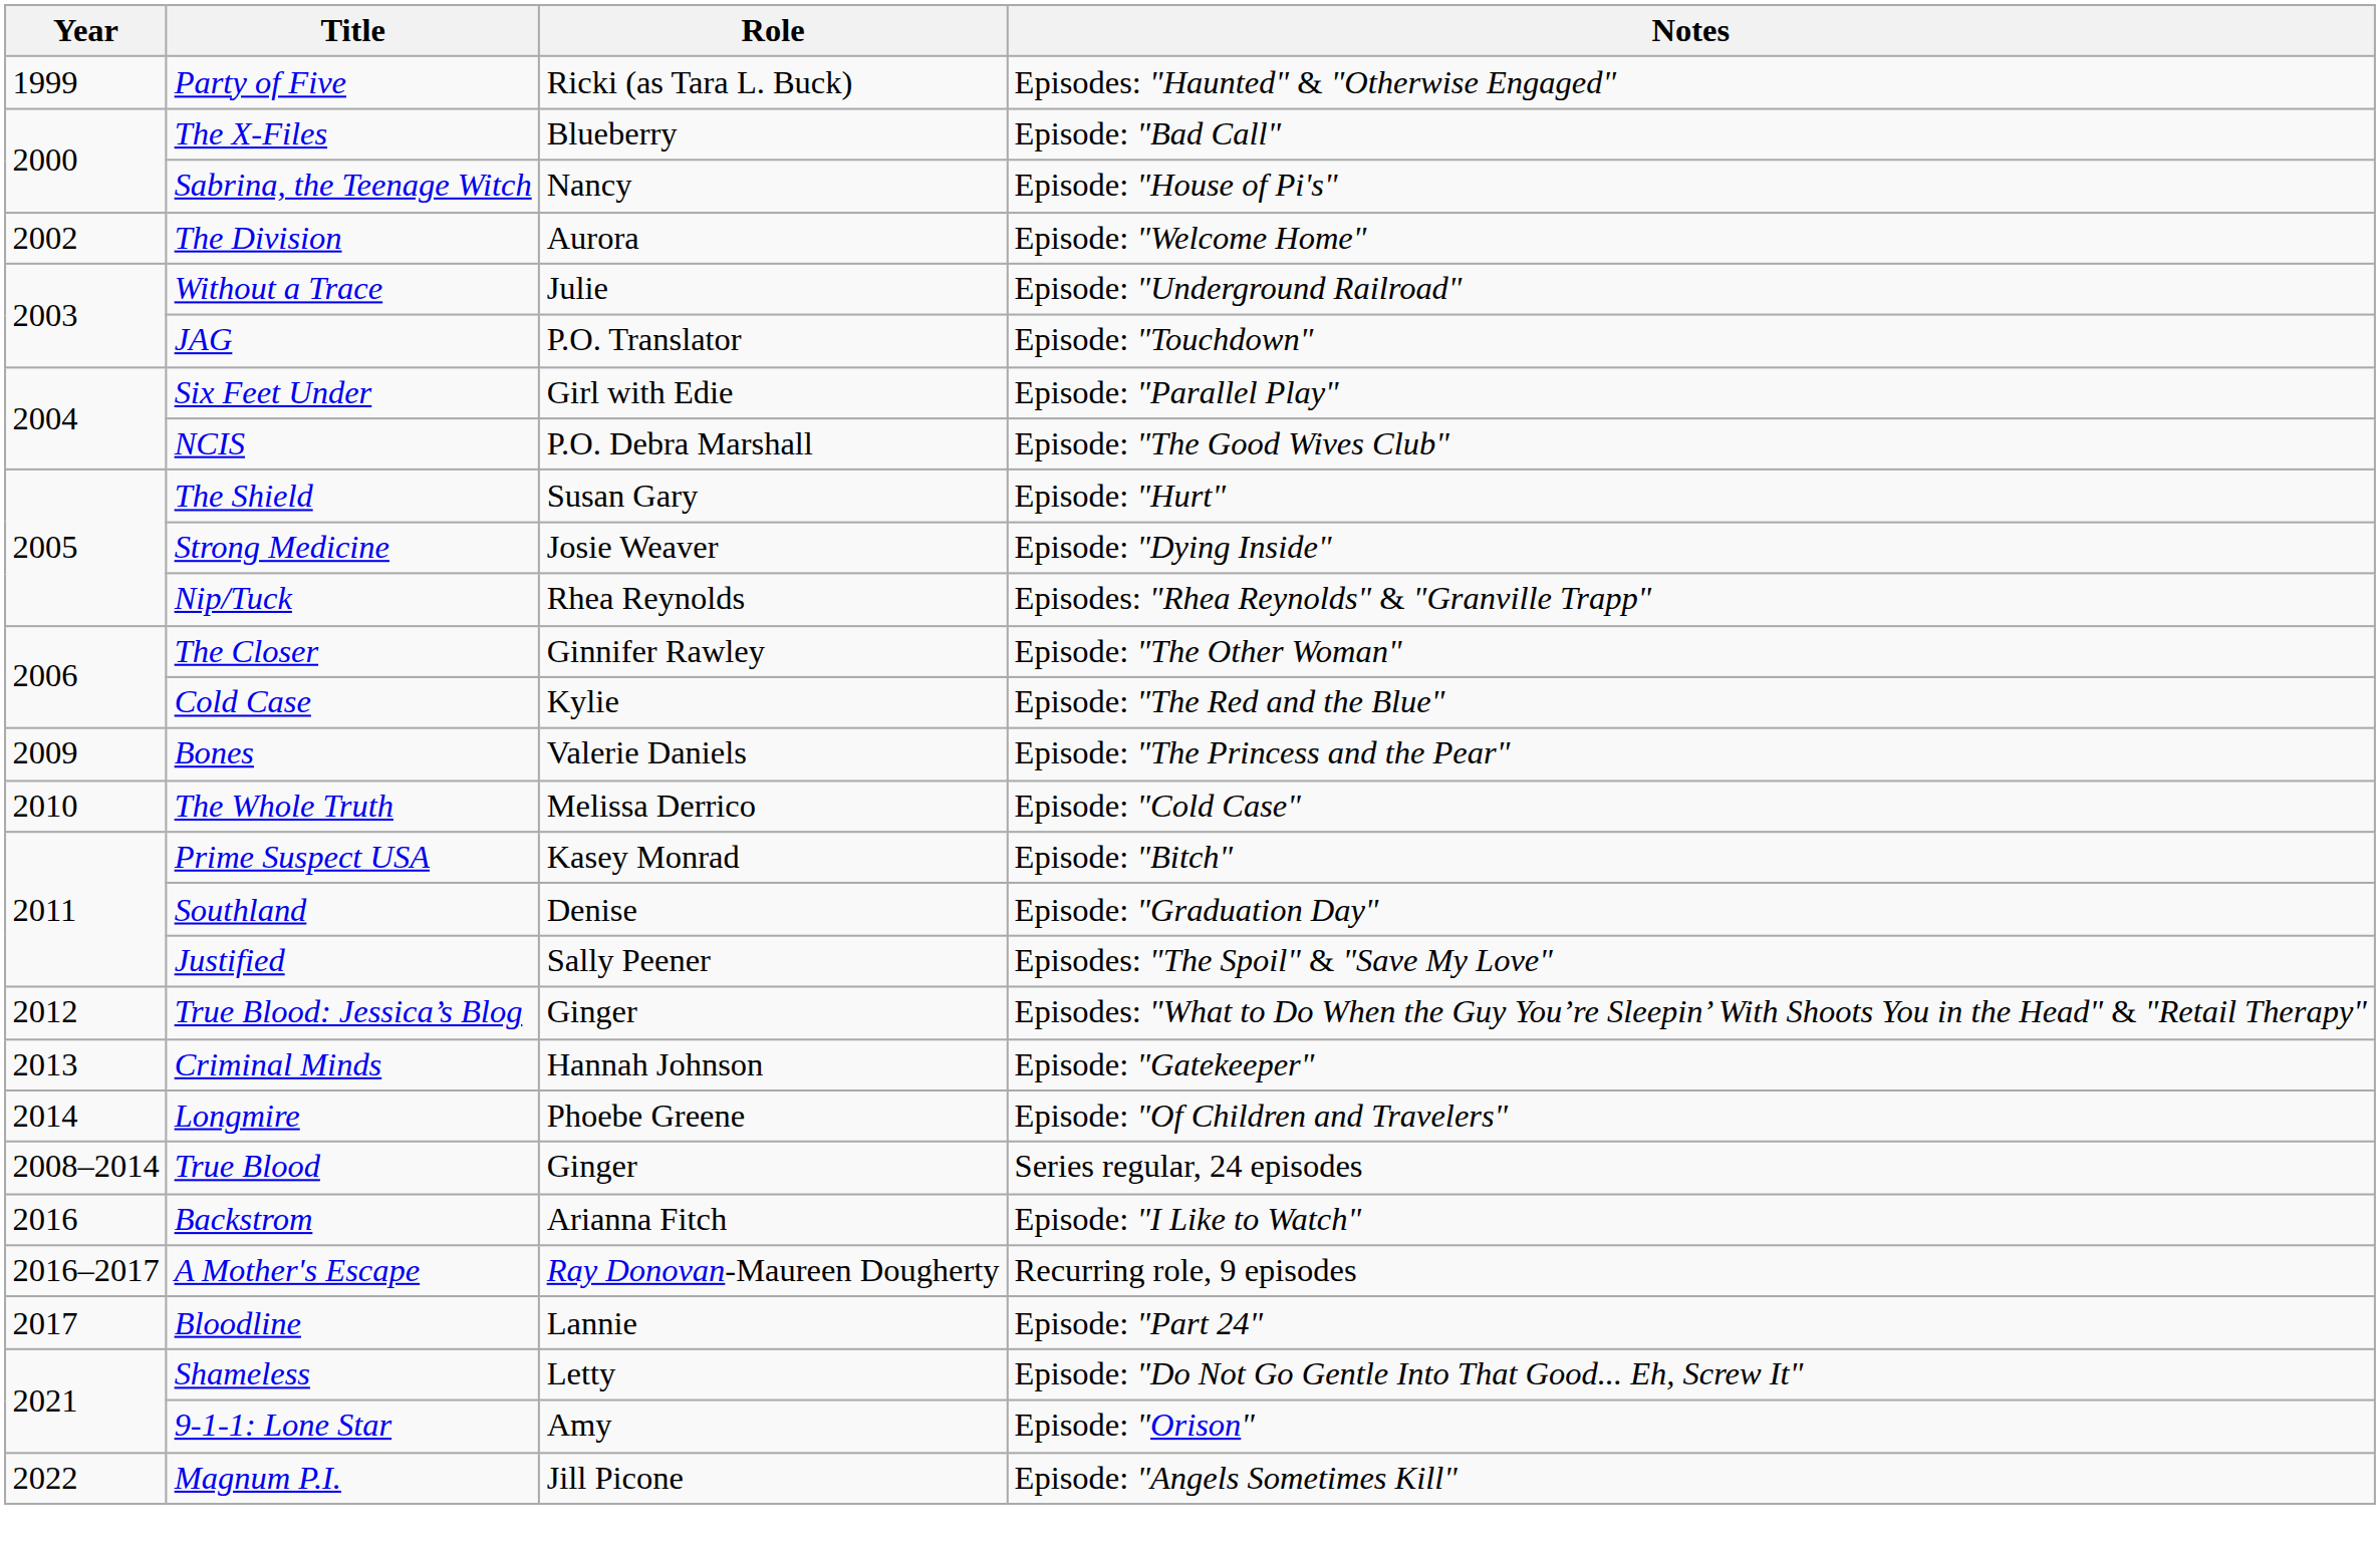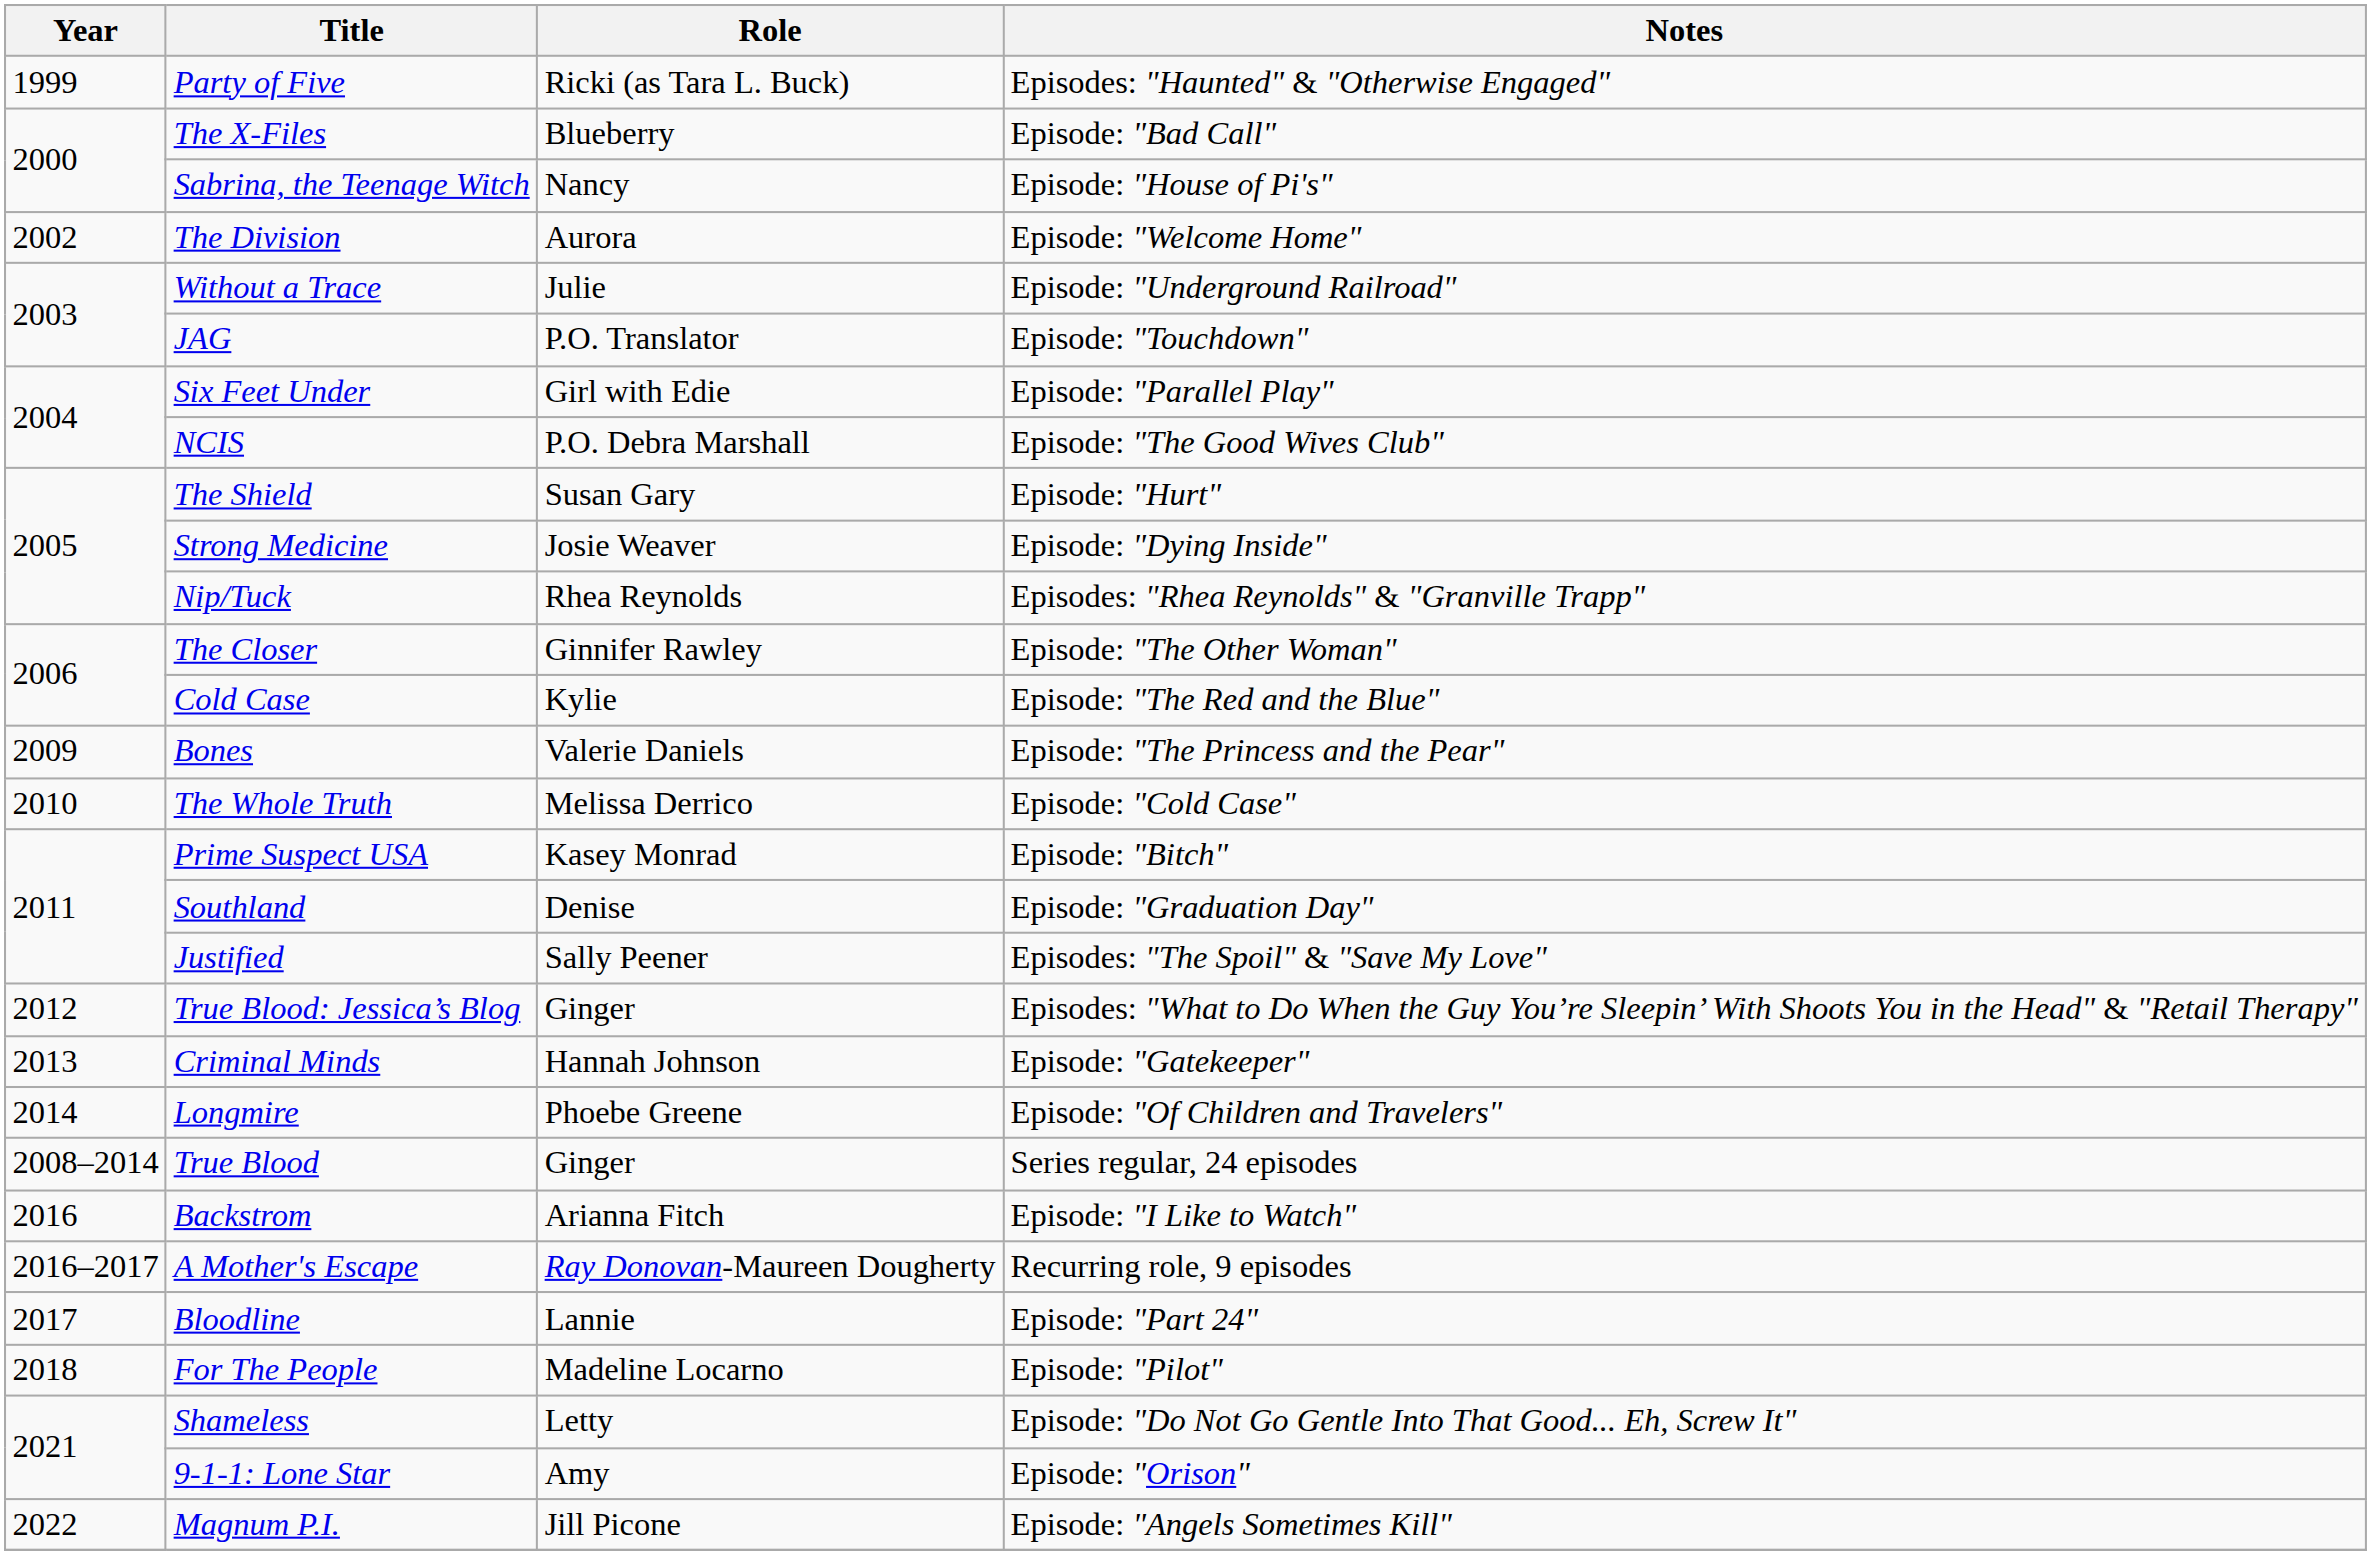 <table class="wikitable sortable">
 <tr>
 <th>Year</th>
 <th>Title</th>
 <th>Role</th>
 <th>Notes</th>
 </tr>
 <tr>
 <td>1999</td>
 <td><em><a href='#'>Party of Five</a></em></td>
 <td>Ricki (as Tara L. Buck)</td>
 <td>Episodes: <em>"Haunted"</em> & <em>"Otherwise Engaged"</em></td>
 </tr>
 <tr>
 <td rowspan="2">2000</td>
 <td><em><a href='#'>The X-Files</a></em></td>
 <td>Blueberry</td>
 <td>Episode: <em>"Bad Call"</em></td>
 </tr>
 <tr>
 <td><em><a href='#'>Sabrina, the Teenage Witch</a></em></td>
 <td>Nancy</td>
 <td>Episode: <em>"House of Pi's"</em></td>
 </tr>
 <tr>
 <td>2002</td>
 <td><em><a href='#'>The Division</a></em></td>
 <td>Aurora</td>
 <td>Episode: <em>"Welcome Home"</em></td>
 </tr>
 <tr>
 <td rowspan="2">2003</td>
 <td><em><a href='#'>Without a Trace</a></em></td>
 <td>Julie</td>
 <td>Episode: <em>"Underground Railroad"</em></td>
 </tr>
 <tr>
 <td><em><a href='#'>JAG</a></em></td>
 <td>P.O. Translator</td>
 <td>Episode: <em>"Touchdown"</em></td>
 </tr>
 <tr>
 <td rowspan="2">2004</td>
 <td><em><a href='#'>Six Feet Under</a></em></td>
 <td>Girl with Edie</td>
 <td>Episode: <em>"Parallel Play"</em></td>
 </tr>
 <tr>
 <td><em><a href='#'>NCIS</a></em></td>
 <td>P.O. Debra Marshall</td>
 <td>Episode: <em>"The Good Wives Club"</em></td>
 </tr>
 <tr>
 <td rowspan="3">2005</td>
 <td><em><a href='#'>The Shield</a></em></td>
 <td>Susan Gary</td>
 <td>Episode: <em>"Hurt"</em></td>
 </tr>
 <tr>
 <td><em><a href='#'>Strong Medicine</a></em></td>
 <td>Josie Weaver</td>
 <td>Episode: <em>"Dying Inside"</em></td>
 </tr>
 <tr>
 <td><em><a href='#'>Nip/Tuck</a></em></td>
 <td>Rhea Reynolds</td>
 <td>Episodes: <em>"Rhea Reynolds"</em> & <em>"Granville Trapp"</em></td>
 </tr>
 <tr>
 <td rowspan="2">2006</td>
 <td><em><a href='#'>The Closer</a></em></td>
 <td>Ginnifer Rawley</td>
 <td>Episode: <em>"The Other Woman"</em></td>
 </tr>
 <tr>
 <td><em><a href='#'>Cold Case</a></em></td>
 <td>Kylie</td>
 <td>Episode: <em>"The Red and the Blue"</em></td>
 </tr>
 <tr>
 <td>2009</td>
 <td><em><a href='#'>Bones</a></em></td>
 <td>Valerie Daniels</td>
 <td>Episode: <em>"The Princess and the Pear"</em></td>
 </tr>
 <tr>
 <td>2010</td>
 <td><em><a href='#'>The Whole Truth</a></em></td>
 <td>Melissa Derrico</td>
 <td>Episode: <em>"Cold Case"</em></td>
 </tr>
 <tr>
 <td rowspan="3">2011</td>
 <td><em><a href='#'>Prime Suspect USA</a></em></td>
 <td>Kasey Monrad</td>
 <td>Episode: <em>"Bitch"</em></td>
 </tr>
 <tr>
 <td><em><a href='#'>Southland</a></em></td>
 <td>Denise</td>
 <td>Episode: <em>"Graduation Day"</em></td>
 </tr>
 <tr>
 <td><em><a href='#'>Justified</a></em></td>
 <td>Sally Peener</td>
 <td>Episodes: <em>"The Spoil"</em> & <em>"Save My Love"</em></td>
 </tr>
 <tr>
 <td>2012</td>
 <td><em><a href='#'>True Blood: Jessica’s Blog</a></em></td>
 <td>Ginger</td>
 <td>Episodes: <em>"What to Do When the Guy You’re Sleepin’ With Shoots You in the Head"</em> & <em>"Retail Therapy"</em></td>
 </tr>
 <tr>
 <td>2013</td>
 <td><em><a href='#'>Criminal Minds</a></em></td>
 <td>Hannah Johnson</td>
 <td>Episode: <em>"Gatekeeper"</em></td>
 </tr>
 <tr>
 <td>2014</td>
 <td><em><a href='#'>Longmire</a></em></td>
 <td>Phoebe Greene</td>
 <td>Episode: <em>"Of Children and Travelers"</em></td>
 </tr>
 <tr>
 <td>2008–2014</td>
 <td><em><a href='#'>True Blood</a></em></td>
 <td>Ginger</td>
 <td>Series regular, 24 episodes</td>
 </tr>
 <tr>
 <td>2016</td>
 <td><em><a href='#'>Backstrom</a></em></td>
 <td>Arianna Fitch</td>
 <td>Episode: <em>"I Like to Watch"</em></td>
 </tr>
 <tr>
 <td>2016–2017</td>
 <td><em><a href='#'>A Mother's Escape</a></em></td>
 <td><em><a href='#'>Ray Donovan</a></em>-Maureen Dougherty</td>
 <td>Recurring role, 9 episodes</td>
 </tr>
 <tr>
 <td>2017</td>
 <td><em><a href='#'>Bloodline</a></em></td>
 <td>Lannie</td>
 <td>Episode: <em>"Part 24"</em></td>
 </tr>
 <tr>
+<td>2018</td>
+<td><em><a href='#'>For The People</a></em></td>
+<td>Madeline Locarno</td>
+<td>Episode: <em>"Pilot"</em></td>
+</tr>
+<tr>
 <td rowspan="2">2021</td>
 <td><em><a href='#'>Shameless</a></em></td>
 <td>Letty</td>
 <td>Episode: <em>"Do Not Go Gentle Into That Good... Eh, Screw It"</em></td>
 </tr>
 <tr>
 <td><em><a href='#'>9-1-1: Lone Star</a></em></td>
 <td>Amy</td>
 <td>Episode: <em>"<a href='#'>Orison</a>"</em></td>
 </tr>
 <tr>
 <td>2022</td>
 <td><em><a href='#'>Magnum P.I.</a></em></td>
 <td>Jill Picone</td>
 <td>Episode: <em>"Angels Sometimes Kill"</em></td>
 </tr>
 <tr>
 </tr>
 </table>
